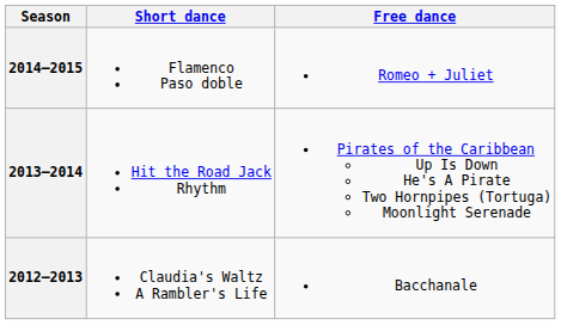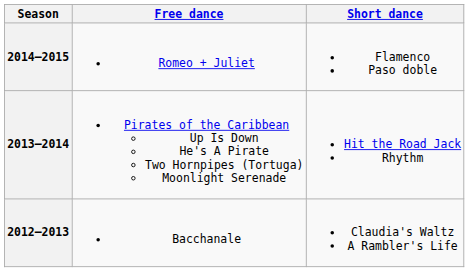 <table class=wikitable style=text-align:center>
 <tr>
 <th>Season</th>
+<th><a href='#'>Free dance</a></th>
 <th><a href='#'>Short dance</a></th>
-<th><a href='#'>Free dance</a></th>
 </tr>
 <tr>
 <th>2014–2015 <br> </th>
+<td><br><ul><li><a href='#'>Romeo + Juliet</a> <br></li></ul></td>
 <td><br><ul><li>Flamenco</li><li>Paso doble</li></ul></td>
-<td><br><ul><li><a href='#'>Romeo + Juliet</a> <br></li></ul></td>
 </tr>
 <tr>
 <th>2013–2014 <br> </th>
+<td><br><ul><li><a href='#'>Pirates of the Caribbean</a><ul><li>Up Is Down <br></li><li>He's A Pirate <br></li><li>Two Hornpipes (Tortuga) <br></li><li>Moonlight Serenade <br></li></ul></li></ul></td>
 <td><br><ul><li> <a href='#'>Hit the Road Jack</a></li><li> Rhythm</li></ul></td>
-<td><br><ul><li><a href='#'>Pirates of the Caribbean</a><ul><li>Up Is Down <br></li><li>He's A Pirate <br></li><li>Two Hornpipes (Tortuga) <br></li><li>Moonlight Serenade <br></li></ul></li></ul></td>
 </tr>
 <tr>
 <th>2012–2013 <br> </th>
+<td><br><ul><li>Bacchanale <br></li></ul></td>
 <td><br><ul><li> Claudia's Waltz <br></li><li> A Rambler's Life <br></li></ul></td>
-<td><br><ul><li>Bacchanale <br></li></ul></td>
 </tr>
 </table>
